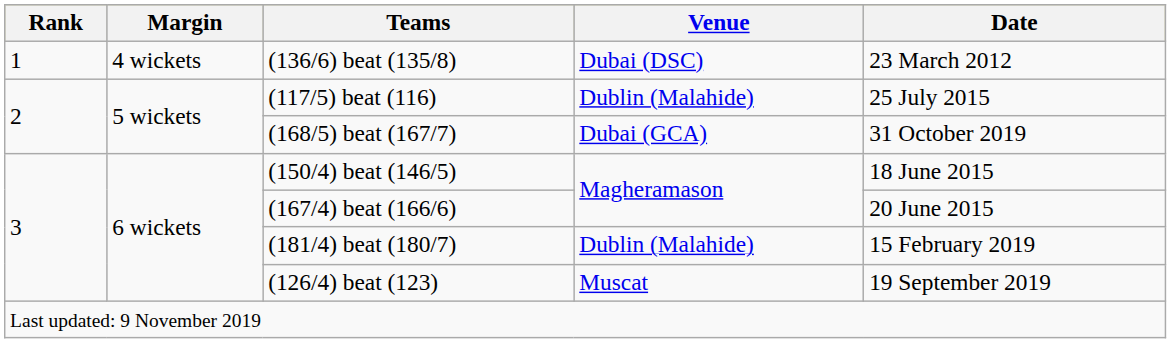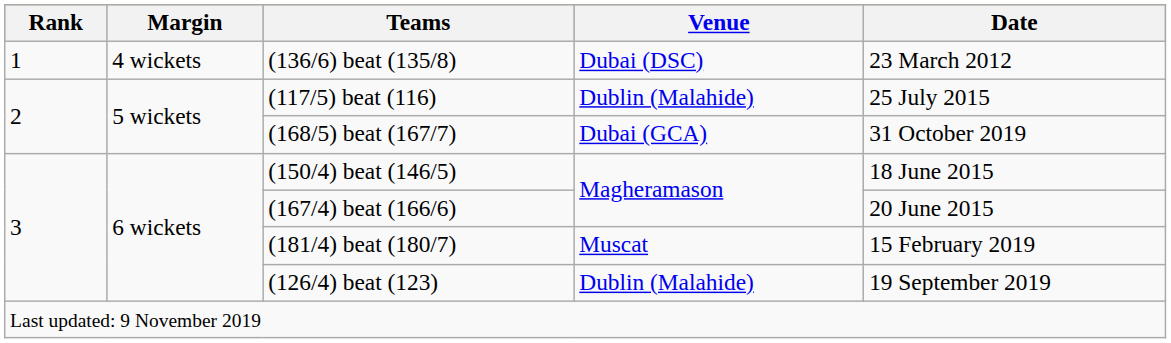 <table class="wikitable" style="width:90%;">
 <tr style="background:#bdb76b;">
 <th>Rank</th>
 <th>Margin</th>
 <th>Teams</th>
 <th><a href='#'>Venue</a></th>
 <th>Date</th>
 </tr>
 <tr>
 <td>1</td>
 <td>4 wickets</td>
 <td> (136/6) beat  (135/8)</td>
 <td><a href='#'>Dubai (DSC)</a></td>
 <td>23 March 2012</td>
 </tr>
 <tr>
 <td rowspan=2>2</td>
 <td rowspan=2>5 wickets</td>
 <td> (117/5) beat  (116)</td>
 <td><a href='#'>Dublin (Malahide)</a></td>
 <td>25 July 2015</td>
 </tr>
 <tr>
 <td> (168/5) beat  (167/7)</td>
 <td><a href='#'>Dubai (GCA)</a></td>
 <td>31 October 2019</td>
 </tr>
 <tr>
 <td rowspan=4>3</td>
 <td rowspan=4>6 wickets</td>
 <td> (150/4) beat  (146/5)</td>
 <td rowspan=2><a href='#'>Magheramason</a></td>
 <td>18 June 2015</td>
 </tr>
 <tr>
 <td> (167/4) beat  (166/6)</td>
 <td>20 June 2015</td>
 </tr>
 <tr>
 <td> (181/4) beat  (180/7)</td>
-<td><a href='#'>Dublin (Malahide)</a></td>
+<td><a href='#'>Muscat</a></td>
 <td>15 February 2019</td>
 </tr>
 <tr>
 <td> (126/4) beat  (123)</td>
-<td><a href='#'>Muscat</a></td>
+<td><a href='#'>Dublin (Malahide)</a></td>
 <td>19 September 2019</td>
 </tr>
 <tr>
 <td colspan=5><small>Last updated: 9 November 2019</small></td>
 </tr>
 </table>
